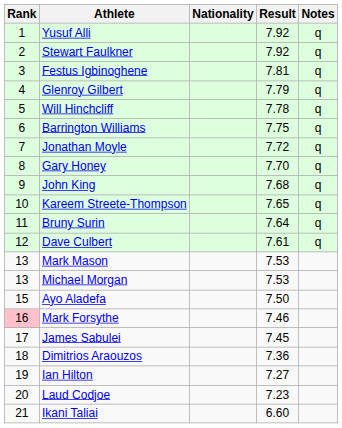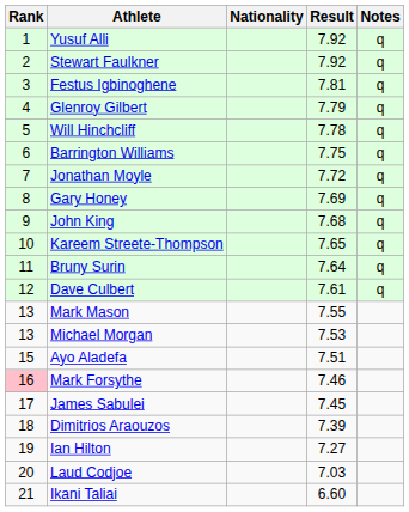 <table class="wikitable sortable" style="text-align:center">
 <tr>
 <th>Rank</th>
 <th>Athlete</th>
 <th>Nationality</th>
 <th>Result</th>
 <th>Notes</th>
 </tr>
 <tr bgcolor=ddffdd>
 <td>1</td>
 <td align="left"><a href='#'>Yusuf Alli</a></td>
 <td align=left></td>
 <td>7.92</td>
 <td>q</td>
 </tr>
 <tr bgcolor=ddffdd>
 <td>2</td>
 <td align="left"><a href='#'>Stewart Faulkner</a></td>
 <td align=left></td>
 <td>7.92</td>
 <td>q</td>
 </tr>
 <tr bgcolor=ddffdd>
 <td>3</td>
 <td align="left"><a href='#'>Festus Igbinoghene</a></td>
 <td align=left></td>
 <td>7.81</td>
 <td>q</td>
 </tr>
 <tr bgcolor=ddffdd>
 <td>4</td>
 <td align="left"><a href='#'>Glenroy Gilbert</a></td>
 <td align=left></td>
 <td>7.79</td>
 <td>q</td>
 </tr>
 <tr bgcolor=ddffdd>
 <td>5</td>
 <td align="left"><a href='#'>Will Hinchcliff</a></td>
 <td align=left></td>
 <td>7.78</td>
 <td>q</td>
 </tr>
 <tr bgcolor=ddffdd>
 <td>6</td>
 <td align="left"><a href='#'>Barrington Williams</a></td>
 <td align=left></td>
 <td>7.75</td>
 <td>q</td>
 </tr>
 <tr bgcolor=ddffdd>
 <td>7</td>
 <td align="left"><a href='#'>Jonathan Moyle</a></td>
 <td align=left></td>
 <td>7.72</td>
 <td>q</td>
 </tr>
 <tr bgcolor=ddffdd>
 <td>8</td>
 <td align="left"><a href='#'>Gary Honey</a></td>
 <td align=left></td>
-<td>7.70</td>
+<td>7.69</td>
 <td>q</td>
 </tr>
 <tr bgcolor=ddffdd>
 <td>9</td>
 <td align="left"><a href='#'>John King</a></td>
 <td align=left></td>
 <td>7.68</td>
 <td>q</td>
 </tr>
 <tr bgcolor=ddffdd>
 <td>10</td>
 <td align="left"><a href='#'>Kareem Streete-Thompson</a></td>
 <td align=left></td>
 <td>7.65</td>
 <td>q</td>
 </tr>
 <tr bgcolor=ddffdd>
 <td>11</td>
 <td align="left"><a href='#'>Bruny Surin</a></td>
 <td align=left></td>
 <td>7.64</td>
 <td>q</td>
 </tr>
 <tr bgcolor=ddffdd>
 <td>12</td>
 <td align="left"><a href='#'>Dave Culbert</a></td>
 <td align=left></td>
 <td>7.61</td>
 <td>q</td>
 </tr>
 <tr>
 <td>13</td>
 <td align="left"><a href='#'>Mark Mason</a></td>
 <td align=left></td>
-<td>7.53</td>
+<td>7.55</td>
 <td></td>
 </tr>
 <tr>
 <td>13</td>
 <td align="left"><a href='#'>Michael Morgan</a></td>
 <td align=left></td>
 <td>7.53</td>
 <td></td>
 </tr>
 <tr>
 <td>15</td>
 <td align="left"><a href='#'>Ayo Aladefa</a></td>
 <td align=left></td>
-<td>7.50</td>
+<td>7.51</td>
 <td></td>
 </tr>
 <tr>
 <td style="background: pink;">16</td>
 <td align="left"><a href='#'>Mark Forsythe</a></td>
 <td align=left></td>
 <td>7.46</td>
 <td></td>
 </tr>
 <tr>
 <td>17</td>
 <td align="left"><a href='#'>James Sabulei</a></td>
 <td align=left></td>
 <td>7.45</td>
 <td></td>
 </tr>
 <tr>
 <td>18</td>
 <td align="left"><a href='#'>Dimitrios Araouzos</a></td>
 <td align=left></td>
-<td>7.36</td>
+<td>7.39</td>
 <td></td>
 </tr>
 <tr>
 <td>19</td>
 <td align="left"><a href='#'>Ian Hilton</a></td>
 <td align=left></td>
 <td>7.27</td>
 <td></td>
 </tr>
 <tr>
 <td>20</td>
 <td align="left"><a href='#'>Laud Codjoe</a></td>
 <td align=left></td>
-<td>7.23</td>
+<td>7.03</td>
 <td></td>
 </tr>
 <tr>
 <td>21</td>
 <td align="left"><a href='#'>Ikani Taliai</a></td>
 <td align=left></td>
 <td>6.60</td>
 <td></td>
 </tr>
 </table>
